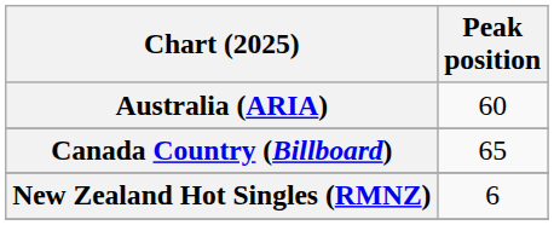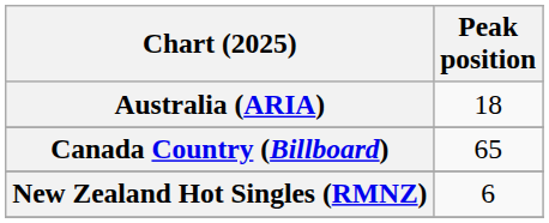 <table class="wikitable sortable plainrowheaders" style="text-align:center">
 <tr>
 <th scope="col">Chart (2025)</th>
 <th scope="col">Peak<br>position</th>
 </tr>
 <tr>
 <th scope="row">Australia (<a href='#'>ARIA</a>)</th>
-<td>60</td>
+<td>18</td>
 </tr>
 <tr>
 </tr>
 <tr>
 <th scope="row">Canada <a href='#'>Country</a> (<em><a href='#'>Billboard</a></em>)</th>
 <td>65</td>
 </tr>
 <tr>
 </tr>
 <tr>
 <th scope="row">New Zealand Hot Singles (<a href='#'>RMNZ</a>)</th>
 <td>6</td>
 </tr>
 <tr>
 </tr>
 <tr>
 </tr>
 <tr>
 </tr>
 </table>
